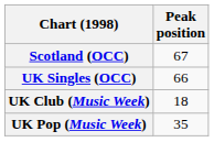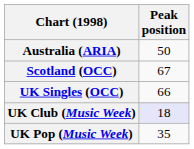 <table class="wikitable plainrowheaders sortable" style="text-align:center;">
 <tr>
 <th scope="col">Chart (1998)</th>
 <th scope="col">Peak<br>position</th>
+</tr>
+<tr>
+<th scope="row">Australia (<a href='#'>ARIA</a>)</th>
+<td>50</td>
 </tr>
 <tr>
 <th scope="row"><a href='#'>Scotland</a> (<a href='#'>OCC</a>)</th>
 <td>67</td>
 </tr>
 <tr>
 <th scope="row"><a href='#'>UK Singles</a> (<a href='#'>OCC</a>)</th>
 <td>66</td>
 </tr>
 <tr>
 <th scope="row">UK Club (<em><a href='#'>Music Week</a></em>)<br></th>
-<td>18</td>
+<td style="background: lavender;">18</td>
 </tr>
 <tr>
 <th scope="row">UK Pop (<em><a href='#'>Music Week</a></em>)</th>
 <td>35</td>
 </tr>
 </table>
